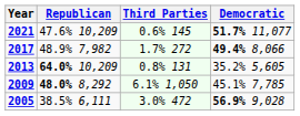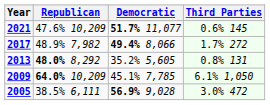 <table class="wikitable" style="float:right; font-size:95%;">
 <tr bgcolor=lightgrey>
 <th>Year</th>
 <th><a href='#'>Republican</a></th>
+<th><a href='#'>Democratic</a></th>
 <th><a href='#'>Third Parties</a></th>
-<th><a href='#'>Democratic</a></th>
 </tr>
 <tr>
 <td style="text-aligncenter;" ><strong><a href='#'>2021</a></strong></td>
 <td style="text-aligncenter;" >47.6% <em>10,209</em></td>
+<td style="text-aligncenter;" ><strong>51.7%</strong> <em>11,077</em></td>
 <td style="text-align:center; background:honeyDew;">0.6% <em>145</em></td>
-<td style="text-aligncenter;" ><strong>51.7%</strong> <em>11,077</em></td>
 </tr>
 <tr>
 <td style="text-aligncenter;" ><strong><a href='#'>2017</a></strong></td>
 <td style="text-aligncenter;" >48.9% <em>7,982</em></td>
+<td style="text-aligncenter;" ><strong>49.4%</strong> <em>8,066</em></td>
 <td style="text-align:center; background:honeyDew;">1.7% <em>272</em></td>
-<td style="text-aligncenter;" ><strong>49.4%</strong> <em>8,066</em></td>
 </tr>
 <tr>
 <td style="text-aligncenter;" ><strong><a href='#'>2013</a></strong></td>
-<td style="text-aligncenter;" ><strong>64.0%</strong> <em>10,209</em></td>
+<td style="text-aligncenter;" ><strong>48.0%</strong> <em>8,292</em></td>
+<td style="text-aligncenter;" >35.2% <em>5,605</em></td>
 <td style="text-align:center; background:honeyDew;">0.8% <em>131</em></td>
-<td style="text-aligncenter;" >35.2% <em>5,605</em></td>
 </tr>
 <tr>
 <td style="text-aligncenter;" ><strong><a href='#'>2009</a></strong></td>
-<td style="text-aligncenter;" ><strong>48.0%</strong> <em>8,292</em></td>
+<td style="text-aligncenter;" ><strong>64.0%</strong> <em>10,209</em></td>
+<td style="text-aligncenter;" >45.1% <em>7,785</em></td>
 <td style="text-align:center; background:honeyDew;">6.1% <em>1,050</em></td>
-<td style="text-aligncenter;" >45.1% <em>7,785</em></td>
 </tr>
 <tr>
 <td style="text-aligncenter;" ><strong><a href='#'>2005</a></strong></td>
 <td style="text-aligncenter;" >38.5% <em>6,111</em></td>
+<td style="text-aligncenter;" ><strong>56.9%</strong> <em>9,028</em></td>
 <td style="text-align:center; background:honeyDew;">3.0% <em>472</em></td>
-<td style="text-aligncenter;" ><strong>56.9%</strong> <em>9,028</em></td>
 </tr>
 </table>
